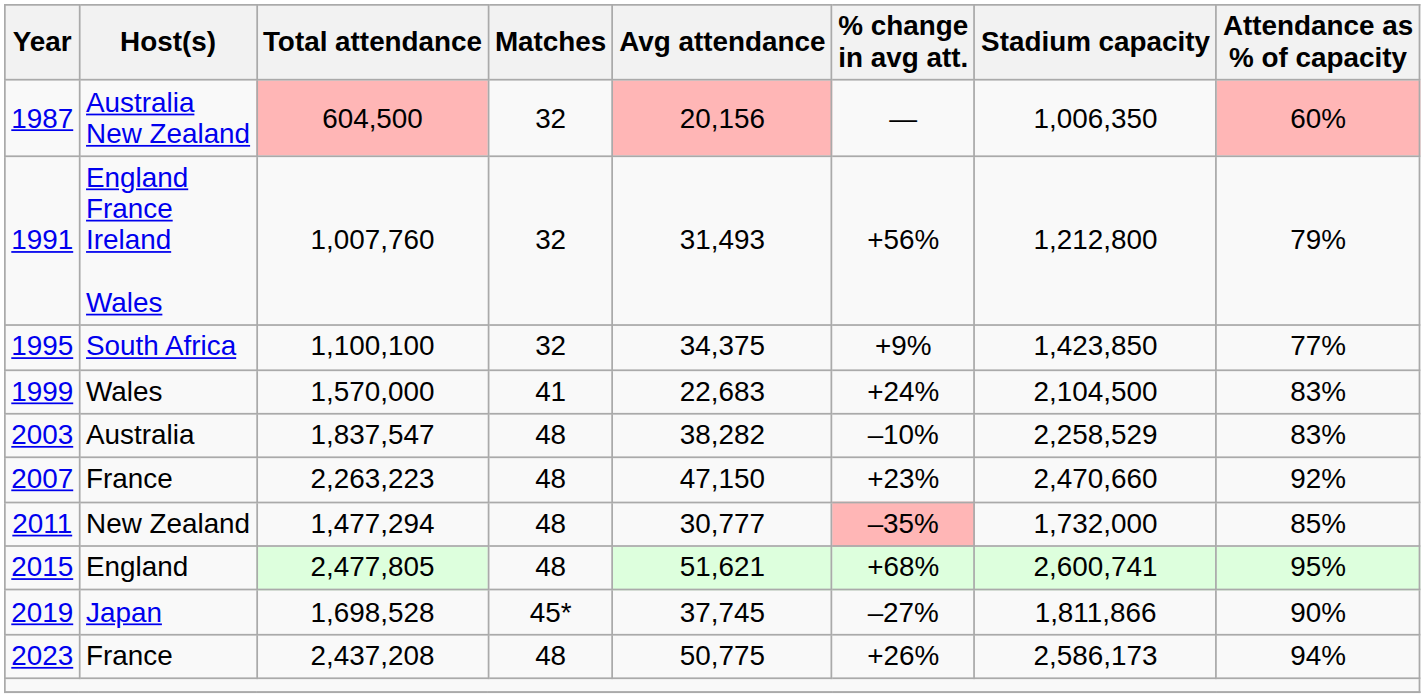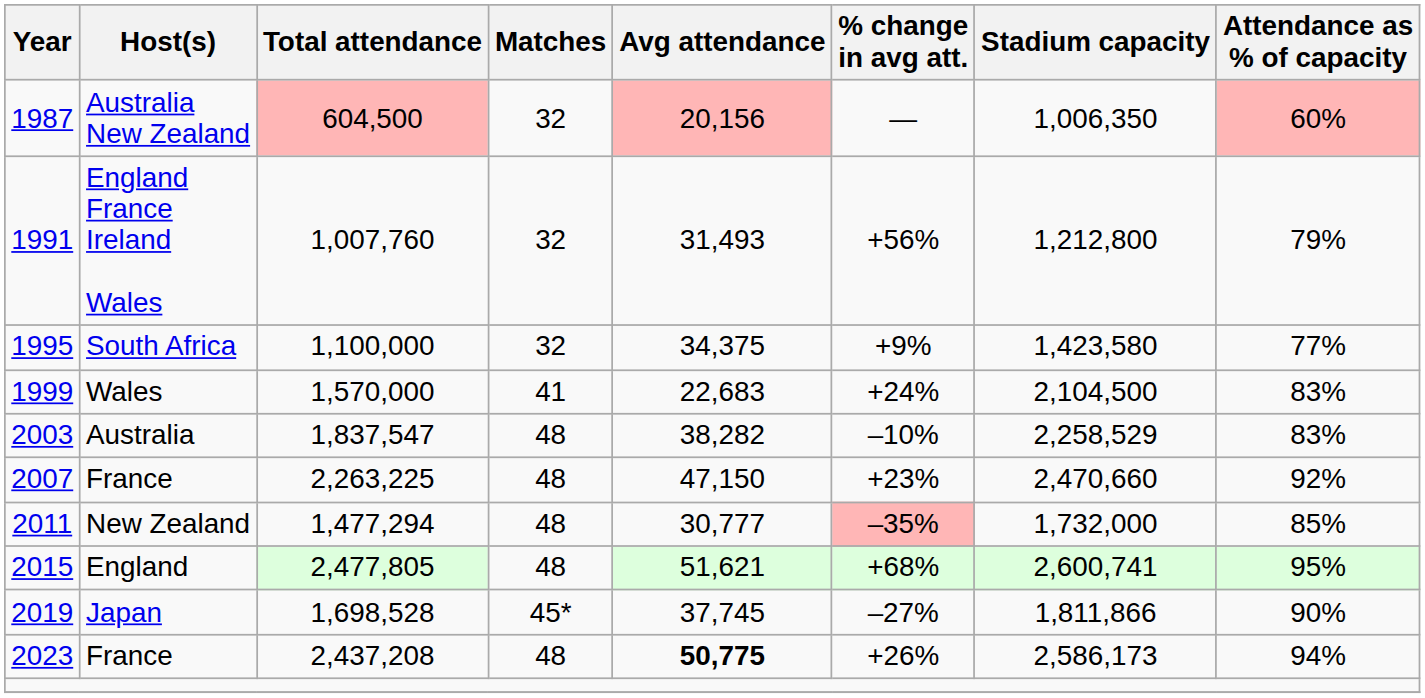 <table class="wikitable sortable" style="text-align: center;">
 <tr>
 <th scope="col">Year</th>
 <th scope="col">Host(s)</th>
 <th scope="col">Total attendance</th>
 <th scope="col">Matches</th>
 <th scope="col">Avg attendance</th>
 <th scope="col">% change <br>in avg att.</th>
 <th scope="col">Stadium capacity</th>
 <th scope="col">Attendance as <br>% of capacity</th>
 </tr>
 <tr>
 <td><a href='#'>1987</a></td>
 <td align=left> <a href='#'>Australia</a><br> <a href='#'>New Zealand</a></td>
 <td style="background:#ffb6b6;">604,500</td>
 <td>32</td>
 <td style="background:#ffb6b6;">20,156</td>
 <td>—</td>
 <td>1,006,350</td>
 <td style="background:#ffb6b6;">60%</td>
 </tr>
 <tr>
 <td><a href='#'>1991</a></td>
 <td align=left> <a href='#'>England</a><br> <a href='#'>France</a><br> <a href='#'>Ireland</a><br>  <br> <a href='#'>Wales</a></td>
 <td>1,007,760</td>
 <td>32</td>
 <td>31,493</td>
 <td>+56%</td>
 <td>1,212,800</td>
 <td>79%</td>
 </tr>
 <tr>
 <td><a href='#'>1995</a></td>
 <td align=left> <a href='#'>South Africa</a></td>
-<td>1,100,100</td>
+<td>1,100,000</td>
 <td>32</td>
 <td>34,375</td>
 <td>+9%</td>
-<td>1,423,850</td>
+<td>1,423,580</td>
 <td>77%</td>
 </tr>
 <tr>
 <td><a href='#'>1999</a></td>
 <td align=left> Wales</td>
 <td>1,570,000</td>
 <td>41</td>
 <td>22,683</td>
 <td>+24%</td>
 <td>2,104,500</td>
 <td>83%</td>
 </tr>
 <tr>
 <td><a href='#'>2003</a></td>
 <td align=left> Australia</td>
 <td>1,837,547</td>
 <td>48</td>
 <td>38,282</td>
 <td>–10%</td>
 <td>2,258,529</td>
 <td>83%</td>
 </tr>
 <tr>
 <td><a href='#'>2007</a></td>
 <td align=left> France</td>
-<td>2,263,223</td>
+<td>2,263,225</td>
 <td>48</td>
 <td>47,150</td>
 <td>+23%</td>
 <td>2,470,660</td>
 <td>92%</td>
 </tr>
 <tr>
 <td><a href='#'>2011</a></td>
 <td align=left> New Zealand</td>
 <td>1,477,294</td>
 <td>48</td>
 <td>30,777</td>
 <td style="background:#ffb6b6;">–35%</td>
 <td>1,732,000</td>
 <td>85%</td>
 </tr>
 <tr>
 <td><a href='#'>2015</a></td>
 <td align=left> England</td>
 <td style="background:#dfd;">2,477,805</td>
 <td>48</td>
 <td style="background:#dfd;">51,621</td>
 <td style="background:#dfd;">+68%</td>
 <td style="background:#dfd;">2,600,741</td>
 <td style="background:#dfd;">95%</td>
 </tr>
 <tr>
 <td><a href='#'>2019</a></td>
 <td align=left> <a href='#'>Japan</a></td>
 <td>1,698,528</td>
 <td>45*</td>
 <td>37,745</td>
 <td>–27%</td>
 <td>1,811,866</td>
 <td>90%</td>
 </tr>
 <tr>
 <td><a href='#'>2023</a></td>
 <td align=left> France</td>
 <td>2,437,208</td>
 <td>48</td>
-<td>50,775</td>
+<td><strong>50,775</strong></td>
 <td>+26%</td>
 <td>2,586,173</td>
 <td>94%</td>
 </tr>
 <tr>
 <td align=left colspan=8></td>
 </tr>
 <tr>
 </tr>
 </table>
